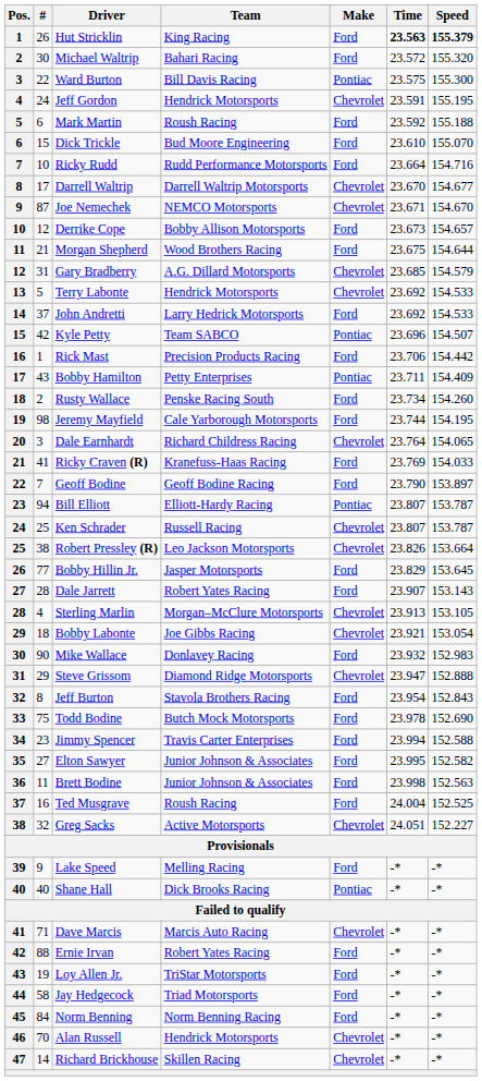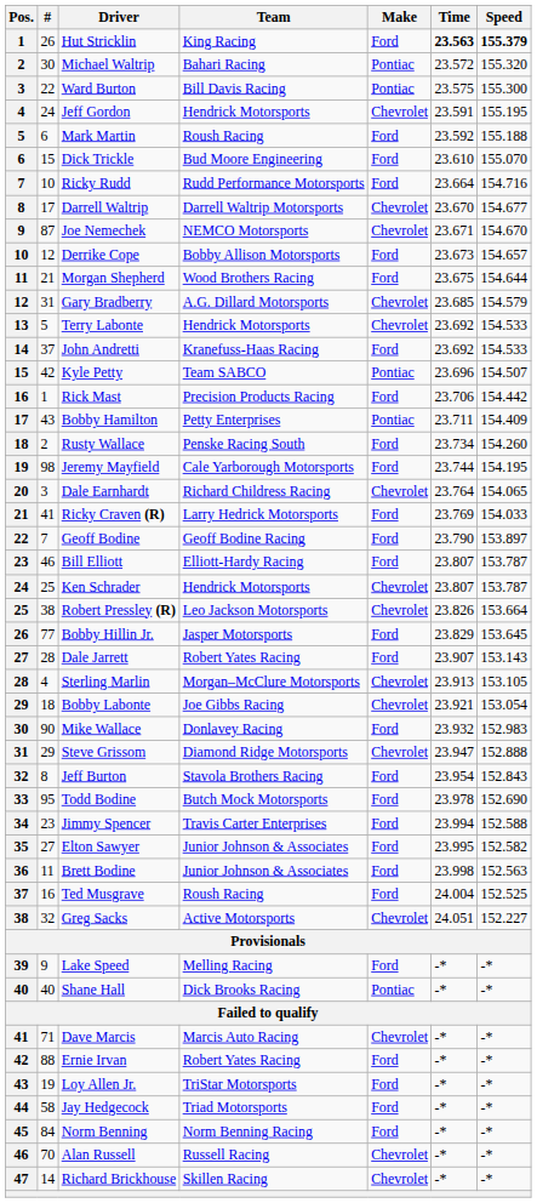 <table class="wikitable" style="font-size:95%">
 <tr>
 <th>Pos.</th>
 <th>#</th>
 <th>Driver</th>
 <th>Team</th>
 <th>Make</th>
 <th>Time</th>
 <th>Speed</th>
 </tr>
 <tr>
 <th>1</th>
 <td>26</td>
 <td><a href='#'>Hut Stricklin</a></td>
 <td><a href='#'>King Racing</a></td>
 <td><a href='#'>Ford</a></td>
 <td><strong>23.563</strong></td>
 <td><strong>155.379</strong></td>
 </tr>
 <tr>
 <th>2</th>
 <td>30</td>
 <td><a href='#'>Michael Waltrip</a></td>
 <td><a href='#'>Bahari Racing</a></td>
-<td><a href='#'>Ford</a></td>
+<td><a href='#'>Pontiac</a></td>
 <td>23.572</td>
 <td>155.320</td>
 </tr>
 <tr>
 <th>3</th>
 <td>22</td>
 <td><a href='#'>Ward Burton</a></td>
 <td><a href='#'>Bill Davis Racing</a></td>
 <td><a href='#'>Pontiac</a></td>
 <td>23.575</td>
 <td>155.300</td>
 </tr>
 <tr>
 <th>4</th>
 <td>24</td>
 <td><a href='#'>Jeff Gordon</a></td>
 <td><a href='#'>Hendrick Motorsports</a></td>
 <td><a href='#'>Chevrolet</a></td>
 <td>23.591</td>
 <td>155.195</td>
 </tr>
 <tr>
 <th>5</th>
 <td>6</td>
 <td><a href='#'>Mark Martin</a></td>
 <td><a href='#'>Roush Racing</a></td>
 <td><a href='#'>Ford</a></td>
 <td>23.592</td>
 <td>155.188</td>
 </tr>
 <tr>
 <th>6</th>
 <td>15</td>
 <td><a href='#'>Dick Trickle</a></td>
 <td><a href='#'>Bud Moore Engineering</a></td>
 <td><a href='#'>Ford</a></td>
 <td>23.610</td>
 <td>155.070</td>
 </tr>
 <tr>
 <th>7</th>
 <td>10</td>
 <td><a href='#'>Ricky Rudd</a></td>
 <td><a href='#'>Rudd Performance Motorsports</a></td>
 <td><a href='#'>Ford</a></td>
 <td>23.664</td>
 <td>154.716</td>
 </tr>
 <tr>
 <th>8</th>
 <td>17</td>
 <td><a href='#'>Darrell Waltrip</a></td>
 <td><a href='#'>Darrell Waltrip Motorsports</a></td>
 <td><a href='#'>Chevrolet</a></td>
 <td>23.670</td>
 <td>154.677</td>
 </tr>
 <tr>
 <th>9</th>
 <td>87</td>
 <td><a href='#'>Joe Nemechek</a></td>
 <td><a href='#'>NEMCO Motorsports</a></td>
 <td><a href='#'>Chevrolet</a></td>
 <td>23.671</td>
 <td>154.670</td>
 </tr>
 <tr>
 <th>10</th>
 <td>12</td>
 <td><a href='#'>Derrike Cope</a></td>
 <td><a href='#'>Bobby Allison Motorsports</a></td>
 <td><a href='#'>Ford</a></td>
 <td>23.673</td>
 <td>154.657</td>
 </tr>
 <tr>
 <th>11</th>
 <td>21</td>
 <td><a href='#'>Morgan Shepherd</a></td>
 <td><a href='#'>Wood Brothers Racing</a></td>
 <td><a href='#'>Ford</a></td>
 <td>23.675</td>
 <td>154.644</td>
 </tr>
 <tr>
 <th>12</th>
 <td>31</td>
 <td><a href='#'>Gary Bradberry</a></td>
 <td><a href='#'>A.G. Dillard Motorsports</a></td>
 <td><a href='#'>Chevrolet</a></td>
 <td>23.685</td>
 <td>154.579</td>
 </tr>
 <tr>
 <th>13</th>
 <td>5</td>
 <td><a href='#'>Terry Labonte</a></td>
 <td><a href='#'>Hendrick Motorsports</a></td>
 <td><a href='#'>Chevrolet</a></td>
 <td>23.692</td>
 <td>154.533</td>
 </tr>
 <tr>
 <th>14</th>
 <td>37</td>
 <td><a href='#'>John Andretti</a></td>
-<td><a href='#'>Larry Hedrick Motorsports</a></td>
+<td><a href='#'>Kranefuss-Haas Racing</a></td>
 <td><a href='#'>Ford</a></td>
 <td>23.692</td>
 <td>154.533</td>
 </tr>
 <tr>
 <th>15</th>
 <td>42</td>
 <td><a href='#'>Kyle Petty</a></td>
 <td><a href='#'>Team SABCO</a></td>
 <td><a href='#'>Pontiac</a></td>
 <td>23.696</td>
 <td>154.507</td>
 </tr>
 <tr>
 <th>16</th>
 <td>1</td>
 <td><a href='#'>Rick Mast</a></td>
 <td><a href='#'>Precision Products Racing</a></td>
 <td><a href='#'>Ford</a></td>
 <td>23.706</td>
 <td>154.442</td>
 </tr>
 <tr>
 <th>17</th>
 <td>43</td>
 <td><a href='#'>Bobby Hamilton</a></td>
 <td><a href='#'>Petty Enterprises</a></td>
 <td><a href='#'>Pontiac</a></td>
 <td>23.711</td>
 <td>154.409</td>
 </tr>
 <tr>
 <th>18</th>
 <td>2</td>
 <td><a href='#'>Rusty Wallace</a></td>
 <td><a href='#'>Penske Racing South</a></td>
 <td><a href='#'>Ford</a></td>
 <td>23.734</td>
 <td>154.260</td>
 </tr>
 <tr>
 <th>19</th>
 <td>98</td>
 <td><a href='#'>Jeremy Mayfield</a></td>
 <td><a href='#'>Cale Yarborough Motorsports</a></td>
 <td><a href='#'>Ford</a></td>
 <td>23.744</td>
 <td>154.195</td>
 </tr>
 <tr>
 <th>20</th>
 <td>3</td>
 <td><a href='#'>Dale Earnhardt</a></td>
 <td><a href='#'>Richard Childress Racing</a></td>
 <td><a href='#'>Chevrolet</a></td>
 <td>23.764</td>
 <td>154.065</td>
 </tr>
 <tr>
 <th>21</th>
 <td>41</td>
 <td><a href='#'>Ricky Craven</a> <strong>(R)</strong></td>
-<td><a href='#'>Kranefuss-Haas Racing</a></td>
+<td><a href='#'>Larry Hedrick Motorsports</a></td>
 <td><a href='#'>Ford</a></td>
 <td>23.769</td>
 <td>154.033</td>
 </tr>
 <tr>
 <th>22</th>
 <td>7</td>
 <td><a href='#'>Geoff Bodine</a></td>
 <td><a href='#'>Geoff Bodine Racing</a></td>
 <td><a href='#'>Ford</a></td>
 <td>23.790</td>
 <td>153.897</td>
 </tr>
 <tr>
 <th>23</th>
-<td>94</td>
+<td>46</td>
 <td><a href='#'>Bill Elliott</a></td>
 <td><a href='#'>Elliott-Hardy Racing</a></td>
-<td><a href='#'>Pontiac</a></td>
+<td><a href='#'>Ford</a></td>
 <td>23.807</td>
 <td>153.787</td>
 </tr>
 <tr>
 <th>24</th>
 <td>25</td>
 <td><a href='#'>Ken Schrader</a></td>
-<td><a href='#'>Russell Racing</a></td>
+<td><a href='#'>Hendrick Motorsports</a></td>
 <td><a href='#'>Chevrolet</a></td>
 <td>23.807</td>
 <td>153.787</td>
 </tr>
 <tr>
 <th>25</th>
 <td>38</td>
 <td><a href='#'>Robert Pressley</a> <strong>(R)</strong></td>
 <td><a href='#'>Leo Jackson Motorsports</a></td>
 <td><a href='#'>Chevrolet</a></td>
 <td>23.826</td>
 <td>153.664</td>
 </tr>
 <tr>
 <th>26</th>
 <td>77</td>
 <td><a href='#'>Bobby Hillin Jr.</a></td>
 <td><a href='#'>Jasper Motorsports</a></td>
 <td><a href='#'>Ford</a></td>
 <td>23.829</td>
 <td>153.645</td>
 </tr>
 <tr>
 <th>27</th>
 <td>28</td>
 <td><a href='#'>Dale Jarrett</a></td>
 <td><a href='#'>Robert Yates Racing</a></td>
 <td><a href='#'>Ford</a></td>
 <td>23.907</td>
 <td>153.143</td>
 </tr>
 <tr>
 <th>28</th>
 <td>4</td>
 <td><a href='#'>Sterling Marlin</a></td>
 <td><a href='#'>Morgan–McClure Motorsports</a></td>
 <td><a href='#'>Chevrolet</a></td>
 <td>23.913</td>
 <td>153.105</td>
 </tr>
 <tr>
 <th>29</th>
 <td>18</td>
 <td><a href='#'>Bobby Labonte</a></td>
 <td><a href='#'>Joe Gibbs Racing</a></td>
 <td><a href='#'>Chevrolet</a></td>
 <td>23.921</td>
 <td>153.054</td>
 </tr>
 <tr>
 <th>30</th>
 <td>90</td>
 <td><a href='#'>Mike Wallace</a></td>
 <td><a href='#'>Donlavey Racing</a></td>
 <td><a href='#'>Ford</a></td>
 <td>23.932</td>
 <td>152.983</td>
 </tr>
 <tr>
 <th>31</th>
 <td>29</td>
 <td><a href='#'>Steve Grissom</a></td>
 <td><a href='#'>Diamond Ridge Motorsports</a></td>
 <td><a href='#'>Chevrolet</a></td>
 <td>23.947</td>
 <td>152.888</td>
 </tr>
 <tr>
 <th>32</th>
 <td>8</td>
 <td><a href='#'>Jeff Burton</a></td>
 <td><a href='#'>Stavola Brothers Racing</a></td>
 <td><a href='#'>Ford</a></td>
 <td>23.954</td>
 <td>152.843</td>
 </tr>
 <tr>
 <th>33</th>
-<td>75</td>
+<td>95</td>
 <td><a href='#'>Todd Bodine</a></td>
 <td><a href='#'>Butch Mock Motorsports</a></td>
 <td><a href='#'>Ford</a></td>
 <td>23.978</td>
 <td>152.690</td>
 </tr>
 <tr>
 <th>34</th>
 <td>23</td>
 <td><a href='#'>Jimmy Spencer</a></td>
 <td><a href='#'>Travis Carter Enterprises</a></td>
 <td><a href='#'>Ford</a></td>
 <td>23.994</td>
 <td>152.588</td>
 </tr>
 <tr>
 <th>35</th>
 <td>27</td>
 <td><a href='#'>Elton Sawyer</a></td>
 <td><a href='#'>Junior Johnson & Associates</a></td>
 <td><a href='#'>Ford</a></td>
 <td>23.995</td>
 <td>152.582</td>
 </tr>
 <tr>
 <th>36</th>
 <td>11</td>
 <td><a href='#'>Brett Bodine</a></td>
 <td><a href='#'>Junior Johnson & Associates</a></td>
 <td><a href='#'>Ford</a></td>
 <td>23.998</td>
 <td>152.563</td>
 </tr>
 <tr>
 <th>37</th>
 <td>16</td>
 <td><a href='#'>Ted Musgrave</a></td>
 <td><a href='#'>Roush Racing</a></td>
 <td><a href='#'>Ford</a></td>
 <td>24.004</td>
 <td>152.525</td>
 </tr>
 <tr>
 <th>38</th>
 <td>32</td>
 <td><a href='#'>Greg Sacks</a></td>
 <td><a href='#'>Active Motorsports</a></td>
 <td><a href='#'>Chevrolet</a></td>
 <td>24.051</td>
 <td>152.227</td>
 </tr>
 <tr>
 <th colspan="7">Provisionals</th>
 </tr>
 <tr>
 <th>39</th>
 <td>9</td>
 <td><a href='#'>Lake Speed</a></td>
 <td><a href='#'>Melling Racing</a></td>
 <td><a href='#'>Ford</a></td>
 <td>-*</td>
 <td>-*</td>
 </tr>
 <tr>
 <th>40</th>
 <td>40</td>
 <td><a href='#'>Shane Hall</a></td>
 <td><a href='#'>Dick Brooks Racing</a></td>
 <td><a href='#'>Pontiac</a></td>
 <td>-*</td>
 <td>-*</td>
 </tr>
 <tr>
 <th colspan="7">Failed to qualify</th>
 </tr>
 <tr>
 <th>41</th>
 <td>71</td>
 <td><a href='#'>Dave Marcis</a></td>
 <td><a href='#'>Marcis Auto Racing</a></td>
 <td><a href='#'>Chevrolet</a></td>
 <td>-*</td>
 <td>-*</td>
 </tr>
 <tr>
 <th>42</th>
 <td>88</td>
 <td><a href='#'>Ernie Irvan</a></td>
 <td><a href='#'>Robert Yates Racing</a></td>
 <td><a href='#'>Ford</a></td>
 <td>-*</td>
 <td>-*</td>
 </tr>
 <tr>
 <th>43</th>
 <td>19</td>
 <td><a href='#'>Loy Allen Jr.</a></td>
 <td><a href='#'>TriStar Motorsports</a></td>
 <td><a href='#'>Ford</a></td>
 <td>-*</td>
 <td>-*</td>
 </tr>
 <tr>
 <th>44</th>
 <td>58</td>
 <td><a href='#'>Jay Hedgecock</a></td>
 <td><a href='#'>Triad Motorsports</a></td>
 <td><a href='#'>Ford</a></td>
 <td>-*</td>
 <td>-*</td>
 </tr>
 <tr>
 <th>45</th>
 <td>84</td>
 <td><a href='#'>Norm Benning</a></td>
 <td><a href='#'>Norm Benning Racing</a></td>
 <td><a href='#'>Ford</a></td>
 <td>-*</td>
 <td>-*</td>
 </tr>
 <tr>
 <th>46</th>
 <td>70</td>
 <td><a href='#'>Alan Russell</a></td>
-<td><a href='#'>Hendrick Motorsports</a></td>
+<td><a href='#'>Russell Racing</a></td>
 <td><a href='#'>Chevrolet</a></td>
 <td>-*</td>
 <td>-*</td>
 </tr>
 <tr>
 <th>47</th>
 <td>14</td>
 <td><a href='#'>Richard Brickhouse</a></td>
 <td><a href='#'>Skillen Racing</a></td>
 <td><a href='#'>Chevrolet</a></td>
 <td>-*</td>
 <td>-*</td>
 </tr>
 <tr>
 <th colspan="7"></th>
 </tr>
 </table>
